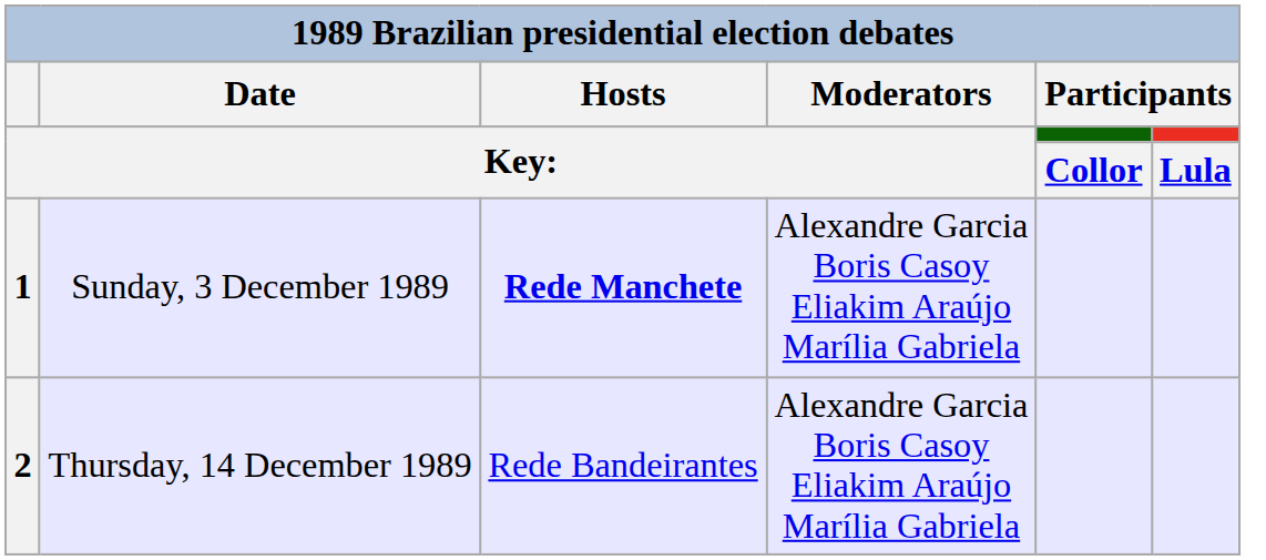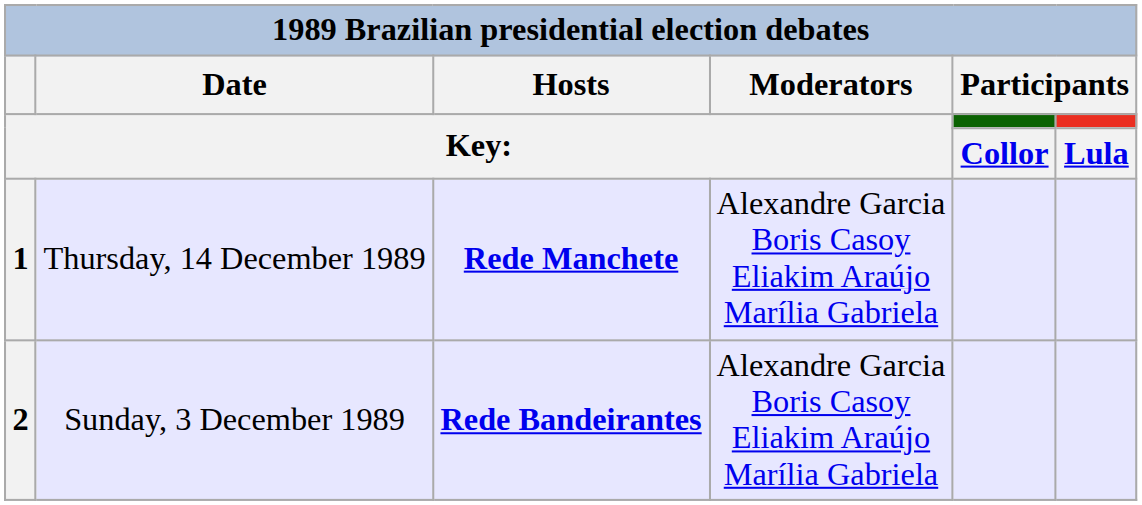 <table class="plainrowheaders wikitable" style=text-align:center>
 <tr>
 <th colspan=6 style=background:#B0C4DE>1989 Brazilian presidential election debates</th>
 </tr>
 <tr style=line-height:1.3>
 <th></th>
 <th>Date</th>
 <th>Hosts</th>
 <th>Moderators</th>
 <th colspan=2 scope=col>Participants</th>
 </tr>
 <tr>
 <th colspan=4 rowspan=2>Key:<br></th>
 <th scope=col style=background:#0B6202><small><a href='#'></a></small></th>
 <th scope=col style=background:#EB2E21><small><a href='#'></a></small></th>
 </tr>
 <tr>
 <th><a href='#'>Collor</a></th>
 <th><a href='#'>Lula</a></th>
 </tr>
 <tr style=background:#e7e7ff>
 <th scope=row style=text-align:center>1</th>
-<td>Sunday, 3 December 1989</td>
+<td>Thursday, 14 December 1989</td>
 <td><strong><a href='#'>Rede Manchete</a></strong></td>
 <td>Alexandre Garcia<br><a href='#'>Boris Casoy</a><br><a href='#'>Eliakim Araújo</a><br><a href='#'>Marília Gabriela</a></td>
 <td></td>
 <td></td>
 </tr>
 <tr style=background:#e7e7ff>
 <th scope=row style=text-align:center>2</th>
-<td>Thursday, 14 December 1989</td>
-<td><a href='#'>Rede Bandeirantes</a></td>
+<td>Sunday, 3 December 1989</td>
+<td><strong><a href='#'>Rede Bandeirantes</a></strong></td>
 <td>Alexandre Garcia<br><a href='#'>Boris Casoy</a><br><a href='#'>Eliakim Araújo</a><br><a href='#'>Marília Gabriela</a></td>
 <td></td>
 <td></td>
 </tr>
 </table>
